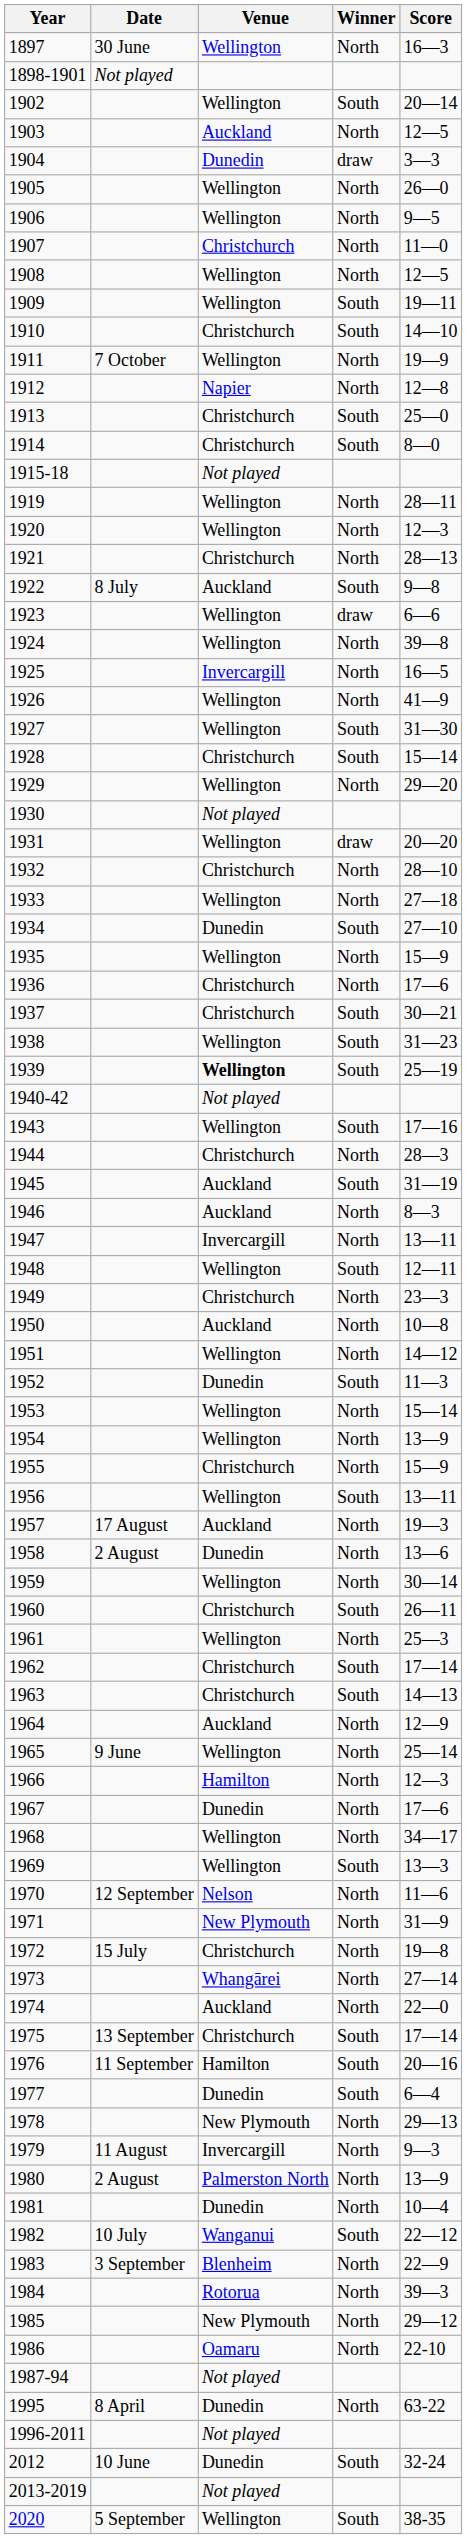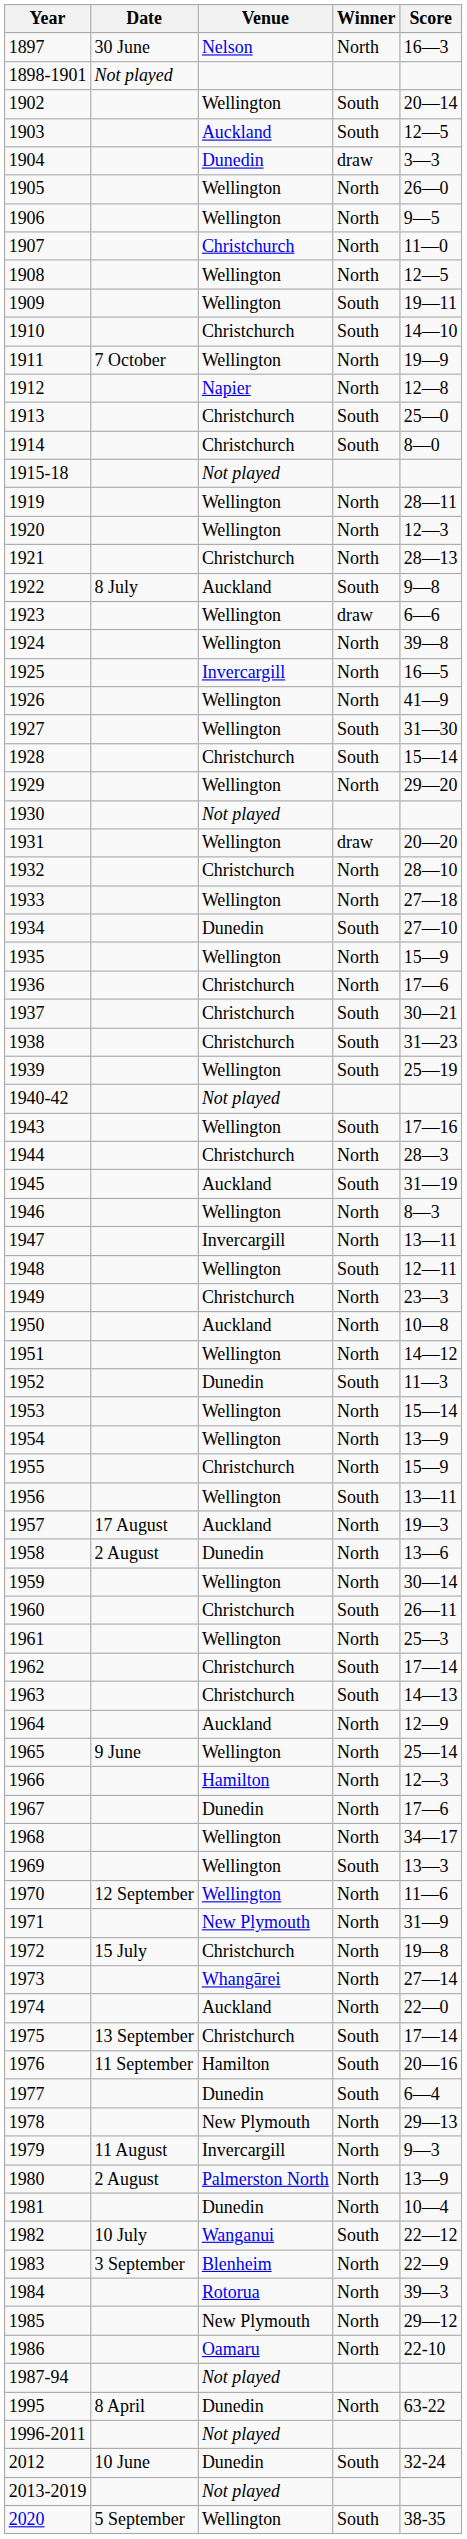 <table class="wikitable sortable">
 <tr>
 <th>Year</th>
 <th>Date</th>
 <th>Venue</th>
 <th>Winner</th>
 <th>Score</th>
 </tr>
 <tr>
 <td>1897</td>
 <td>30 June</td>
-<td><a href='#'>Wellington</a></td>
+<td><a href='#'>Nelson</a></td>
 <td>North</td>
 <td>16—3</td>
 </tr>
 <tr>
 <td>1898-1901</td>
 <td><em>Not played</em></td>
 <td></td>
 <td></td>
 <td></td>
 </tr>
 <tr>
 <td>1902</td>
 <td></td>
 <td>Wellington</td>
 <td>South</td>
 <td>20—14</td>
 </tr>
 <tr>
 <td>1903</td>
 <td></td>
 <td><a href='#'>Auckland</a></td>
-<td>North</td>
+<td>South</td>
 <td>12—5</td>
 </tr>
 <tr>
 <td>1904</td>
 <td></td>
 <td><a href='#'>Dunedin</a></td>
 <td>draw</td>
 <td>3—3</td>
 </tr>
 <tr>
 <td>1905</td>
 <td></td>
 <td>Wellington</td>
 <td>North</td>
 <td>26—0</td>
 </tr>
 <tr>
 <td>1906</td>
 <td></td>
 <td>Wellington</td>
 <td>North</td>
 <td>9—5</td>
 </tr>
 <tr>
 <td>1907</td>
 <td></td>
 <td><a href='#'>Christchurch</a></td>
 <td>North</td>
 <td>11—0</td>
 </tr>
 <tr>
 <td>1908</td>
 <td></td>
 <td>Wellington</td>
 <td>North</td>
 <td>12—5</td>
 </tr>
 <tr>
 <td>1909</td>
 <td></td>
 <td>Wellington</td>
 <td>South</td>
 <td>19—11</td>
 </tr>
 <tr>
 <td>1910</td>
 <td></td>
 <td>Christchurch</td>
 <td>South</td>
 <td>14—10</td>
 </tr>
 <tr>
 <td>1911</td>
 <td>7 October</td>
 <td>Wellington</td>
 <td>North</td>
 <td>19—9</td>
 </tr>
 <tr>
 <td>1912</td>
 <td></td>
 <td><a href='#'>Napier</a></td>
 <td>North</td>
 <td>12—8</td>
 </tr>
 <tr>
 <td>1913</td>
 <td></td>
 <td>Christchurch</td>
 <td>South</td>
 <td>25—0</td>
 </tr>
 <tr>
 <td>1914</td>
 <td></td>
 <td>Christchurch</td>
 <td>South</td>
 <td>8—0</td>
 </tr>
 <tr>
 <td>1915-18</td>
 <td></td>
 <td><em>Not played</em></td>
 <td></td>
 <td></td>
 </tr>
 <tr>
 <td>1919</td>
 <td></td>
 <td>Wellington</td>
 <td>North</td>
 <td>28—11</td>
 </tr>
 <tr>
 <td>1920</td>
 <td></td>
 <td>Wellington</td>
 <td>North</td>
 <td>12—3</td>
 </tr>
 <tr>
 <td>1921</td>
 <td></td>
 <td>Christchurch</td>
 <td>North</td>
 <td>28—13</td>
 </tr>
 <tr>
 <td>1922</td>
 <td>8 July</td>
 <td>Auckland</td>
 <td>South</td>
 <td>9—8</td>
 </tr>
 <tr>
 <td>1923</td>
 <td></td>
 <td>Wellington</td>
 <td>draw</td>
 <td>6—6</td>
 </tr>
 <tr>
 <td>1924</td>
 <td></td>
 <td>Wellington</td>
 <td>North</td>
 <td>39—8</td>
 </tr>
 <tr>
 <td>1925</td>
 <td></td>
 <td><a href='#'>Invercargill</a></td>
 <td>North</td>
 <td>16—5</td>
 </tr>
 <tr>
 <td>1926</td>
 <td></td>
 <td>Wellington</td>
 <td>North</td>
 <td>41—9</td>
 </tr>
 <tr>
 <td>1927</td>
 <td></td>
 <td>Wellington</td>
 <td>South</td>
 <td>31—30</td>
 </tr>
 <tr>
 <td>1928</td>
 <td></td>
 <td>Christchurch</td>
 <td>South</td>
 <td>15—14</td>
 </tr>
 <tr>
 <td>1929</td>
 <td></td>
 <td>Wellington</td>
 <td>North</td>
 <td>29—20</td>
 </tr>
 <tr>
 <td>1930</td>
 <td></td>
 <td><em>Not played</em></td>
 <td></td>
 <td></td>
 </tr>
 <tr>
 <td>1931</td>
 <td></td>
 <td>Wellington</td>
 <td>draw</td>
 <td>20—20</td>
 </tr>
 <tr>
 <td>1932</td>
 <td></td>
 <td>Christchurch</td>
 <td>North</td>
 <td>28—10</td>
 </tr>
 <tr>
 <td>1933</td>
 <td></td>
 <td>Wellington</td>
 <td>North</td>
 <td>27—18</td>
 </tr>
 <tr>
 <td>1934</td>
 <td></td>
 <td>Dunedin</td>
 <td>South</td>
 <td>27—10</td>
 </tr>
 <tr>
 <td>1935</td>
 <td></td>
 <td>Wellington</td>
 <td>North</td>
 <td>15—9</td>
 </tr>
 <tr>
 <td>1936</td>
 <td></td>
 <td>Christchurch</td>
 <td>North</td>
 <td>17—6</td>
 </tr>
 <tr>
 <td>1937</td>
 <td></td>
 <td>Christchurch</td>
 <td>South</td>
 <td>30—21</td>
 </tr>
 <tr>
 <td>1938</td>
 <td></td>
-<td>Wellington</td>
+<td>Christchurch</td>
 <td>South</td>
 <td>31—23</td>
 </tr>
 <tr>
 <td>1939</td>
 <td></td>
-<td><strong>Wellington</strong></td>
+<td>Wellington</td>
 <td>South</td>
 <td>25—19</td>
 </tr>
 <tr>
 <td>1940-42</td>
 <td></td>
 <td><em>Not played</em></td>
 <td></td>
 <td></td>
 </tr>
 <tr>
 <td>1943</td>
 <td></td>
 <td>Wellington</td>
 <td>South</td>
 <td>17—16</td>
 </tr>
 <tr>
 <td>1944</td>
 <td></td>
 <td>Christchurch</td>
 <td>North</td>
 <td>28—3</td>
 </tr>
 <tr>
 <td>1945</td>
 <td></td>
 <td>Auckland</td>
 <td>South</td>
 <td>31—19</td>
 </tr>
 <tr>
 <td>1946</td>
 <td></td>
-<td>Auckland</td>
+<td>Wellington</td>
 <td>North</td>
 <td>8—3</td>
 </tr>
 <tr>
 <td>1947</td>
 <td></td>
 <td>Invercargill</td>
 <td>North</td>
 <td>13—11</td>
 </tr>
 <tr>
 <td>1948</td>
 <td></td>
 <td>Wellington</td>
 <td>South</td>
 <td>12—11</td>
 </tr>
 <tr>
 <td>1949</td>
 <td></td>
 <td>Christchurch</td>
 <td>North</td>
 <td>23—3</td>
 </tr>
 <tr>
 <td>1950</td>
 <td></td>
 <td>Auckland</td>
 <td>North</td>
 <td>10—8</td>
 </tr>
 <tr>
 <td>1951</td>
 <td></td>
 <td>Wellington</td>
 <td>North</td>
 <td>14—12</td>
 </tr>
 <tr>
 <td>1952</td>
 <td></td>
 <td>Dunedin</td>
 <td>South</td>
 <td>11—3</td>
 </tr>
 <tr>
 <td>1953</td>
 <td></td>
 <td>Wellington</td>
 <td>North</td>
 <td>15—14</td>
 </tr>
 <tr>
 <td>1954</td>
 <td></td>
 <td>Wellington</td>
 <td>North</td>
 <td>13—9</td>
 </tr>
 <tr>
 <td>1955</td>
 <td></td>
 <td>Christchurch</td>
 <td>North</td>
 <td>15—9</td>
 </tr>
 <tr>
 <td>1956</td>
 <td></td>
 <td>Wellington</td>
 <td>South</td>
 <td>13—11</td>
 </tr>
 <tr>
 <td>1957</td>
 <td>17 August</td>
 <td>Auckland</td>
 <td>North</td>
 <td>19—3</td>
 </tr>
 <tr>
 <td>1958</td>
 <td>2 August</td>
 <td>Dunedin</td>
 <td>North</td>
 <td>13—6</td>
 </tr>
 <tr>
 <td>1959</td>
 <td></td>
 <td>Wellington</td>
 <td>North</td>
 <td>30—14</td>
 </tr>
 <tr>
 <td>1960</td>
 <td></td>
 <td>Christchurch</td>
 <td>South</td>
 <td>26—11</td>
 </tr>
 <tr>
 <td>1961</td>
 <td></td>
 <td>Wellington</td>
 <td>North</td>
 <td>25—3</td>
 </tr>
 <tr>
 <td>1962</td>
 <td></td>
 <td>Christchurch</td>
 <td>South</td>
 <td>17—14</td>
 </tr>
 <tr>
 <td>1963</td>
 <td></td>
 <td>Christchurch</td>
 <td>South</td>
 <td>14—13</td>
 </tr>
 <tr>
 <td>1964</td>
 <td></td>
 <td>Auckland</td>
 <td>North</td>
 <td>12—9</td>
 </tr>
 <tr>
 <td>1965</td>
 <td>9 June</td>
 <td>Wellington</td>
 <td>North</td>
 <td>25—14</td>
 </tr>
 <tr>
 <td>1966</td>
 <td></td>
 <td><a href='#'>Hamilton</a></td>
 <td>North</td>
 <td>12—3</td>
 </tr>
 <tr>
 <td>1967</td>
 <td></td>
 <td>Dunedin</td>
 <td>North</td>
 <td>17—6</td>
 </tr>
 <tr>
 <td>1968</td>
 <td></td>
 <td>Wellington</td>
 <td>North</td>
 <td>34—17</td>
 </tr>
 <tr>
 <td>1969</td>
 <td></td>
 <td>Wellington</td>
 <td>South</td>
 <td>13—3</td>
 </tr>
 <tr>
 <td>1970</td>
 <td>12 September</td>
-<td><a href='#'>Nelson</a></td>
+<td><a href='#'>Wellington</a></td>
 <td>North</td>
 <td>11—6</td>
 </tr>
 <tr>
 <td>1971</td>
 <td></td>
 <td><a href='#'>New Plymouth</a></td>
 <td>North</td>
 <td>31—9</td>
 </tr>
 <tr>
 <td>1972</td>
 <td>15 July</td>
 <td>Christchurch</td>
 <td>North</td>
 <td>19—8</td>
 </tr>
 <tr>
 <td>1973</td>
 <td></td>
 <td><a href='#'>Whangārei</a></td>
 <td>North</td>
 <td>27—14</td>
 </tr>
 <tr>
 <td>1974</td>
 <td></td>
 <td>Auckland</td>
 <td>North</td>
 <td>22—0</td>
 </tr>
 <tr>
 <td>1975</td>
 <td>13 September</td>
 <td>Christchurch</td>
 <td>South</td>
 <td>17—14</td>
 </tr>
 <tr>
 <td>1976</td>
 <td>11 September</td>
 <td>Hamilton</td>
 <td>South</td>
 <td>20—16</td>
 </tr>
 <tr>
 <td>1977</td>
 <td></td>
 <td>Dunedin</td>
 <td>South</td>
 <td>6—4</td>
 </tr>
 <tr>
 <td>1978</td>
 <td></td>
 <td>New Plymouth</td>
 <td>North</td>
 <td>29—13</td>
 </tr>
 <tr>
 <td>1979</td>
 <td>11 August</td>
 <td>Invercargill</td>
 <td>North</td>
 <td>9—3</td>
 </tr>
 <tr>
 <td>1980</td>
 <td>2 August</td>
 <td><a href='#'>Palmerston North</a></td>
 <td>North</td>
 <td>13—9</td>
 </tr>
 <tr>
 <td>1981</td>
 <td></td>
 <td>Dunedin</td>
 <td>North</td>
 <td>10—4</td>
 </tr>
 <tr>
 <td>1982</td>
 <td>10 July</td>
 <td><a href='#'>Wanganui</a></td>
 <td>South</td>
 <td>22—12</td>
 </tr>
 <tr>
 <td>1983</td>
 <td>3 September</td>
 <td><a href='#'>Blenheim</a></td>
 <td>North</td>
 <td>22—9</td>
 </tr>
 <tr>
 <td>1984</td>
 <td></td>
 <td><a href='#'>Rotorua</a></td>
 <td>North</td>
 <td>39—3</td>
 </tr>
 <tr>
 <td>1985</td>
 <td></td>
 <td>New Plymouth</td>
 <td>North</td>
 <td>29—12</td>
 </tr>
 <tr>
 <td>1986</td>
 <td></td>
 <td><a href='#'>Oamaru</a></td>
 <td>North</td>
 <td>22-10</td>
 </tr>
 <tr>
 <td>1987-94</td>
 <td></td>
 <td><em>Not played</em></td>
 <td></td>
 <td></td>
 </tr>
 <tr>
 <td>1995</td>
 <td>8 April</td>
 <td>Dunedin</td>
 <td>North</td>
 <td>63-22</td>
 </tr>
 <tr>
 <td>1996-2011</td>
 <td></td>
 <td><em>Not played</em></td>
 <td></td>
 <td></td>
 </tr>
 <tr>
 <td>2012</td>
 <td>10 June</td>
 <td>Dunedin</td>
 <td>South</td>
 <td>32-24</td>
 </tr>
 <tr>
 <td>2013-2019</td>
 <td></td>
 <td><em>Not played</em></td>
 <td></td>
 <td></td>
 </tr>
 <tr>
 <td><a href='#'>2020</a></td>
 <td>5 September</td>
 <td>Wellington</td>
 <td>South</td>
 <td>38-35</td>
 </tr>
 </table>
